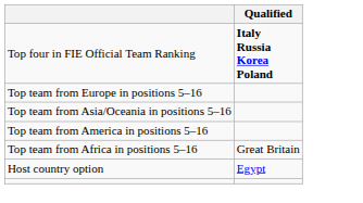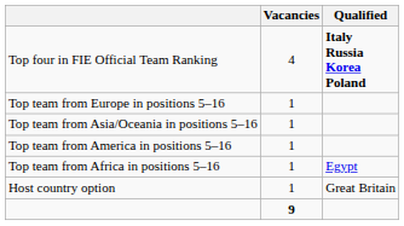 <table class="wikitable">
 <tr>
 <th></th>
+<th>Vacancies</th>
 <th>Qualified</th>
 </tr>
 <tr>
 <td>Top four in FIE Official Team Ranking</td>
+<td style="text-align:center;">4</td>
 <td><strong> Italy  <br>  Russia  <br>    <a href='#'>Korea</a> <br>    Poland</strong></td>
 </tr>
 <tr>
 <td>Top team from Europe in positions 5–16</td>
+<td style="text-align:center;">1</td>
 <td></td>
 </tr>
 <tr>
 <td>Top team from Asia/Oceania in positions 5–16</td>
+<td style="text-align:center;">1</td>
 <td></td>
 </tr>
 <tr>
 <td>Top team from America in positions 5–16</td>
+<td style="text-align:center;">1</td>
 <td></td>
 </tr>
 <tr>
 <td>Top team from Africa in positions 5–16</td>
+<td style="text-align:center;">1</td>
+<td> <a href='#'>Egypt</a></td>
+</tr>
+<tr>
+<td>Host country option</td>
+<td style="text-align:center;">1</td>
 <td> Great Britain</td>
 </tr>
 <tr>
-<td>Host country option</td>
-<td> <a href='#'>Egypt</a></td>
-</tr>
-<tr>
 <td></td>
+<td style="text-align:center;"><strong>9</strong></td>
 <td></td>
 </tr>
 </table>
